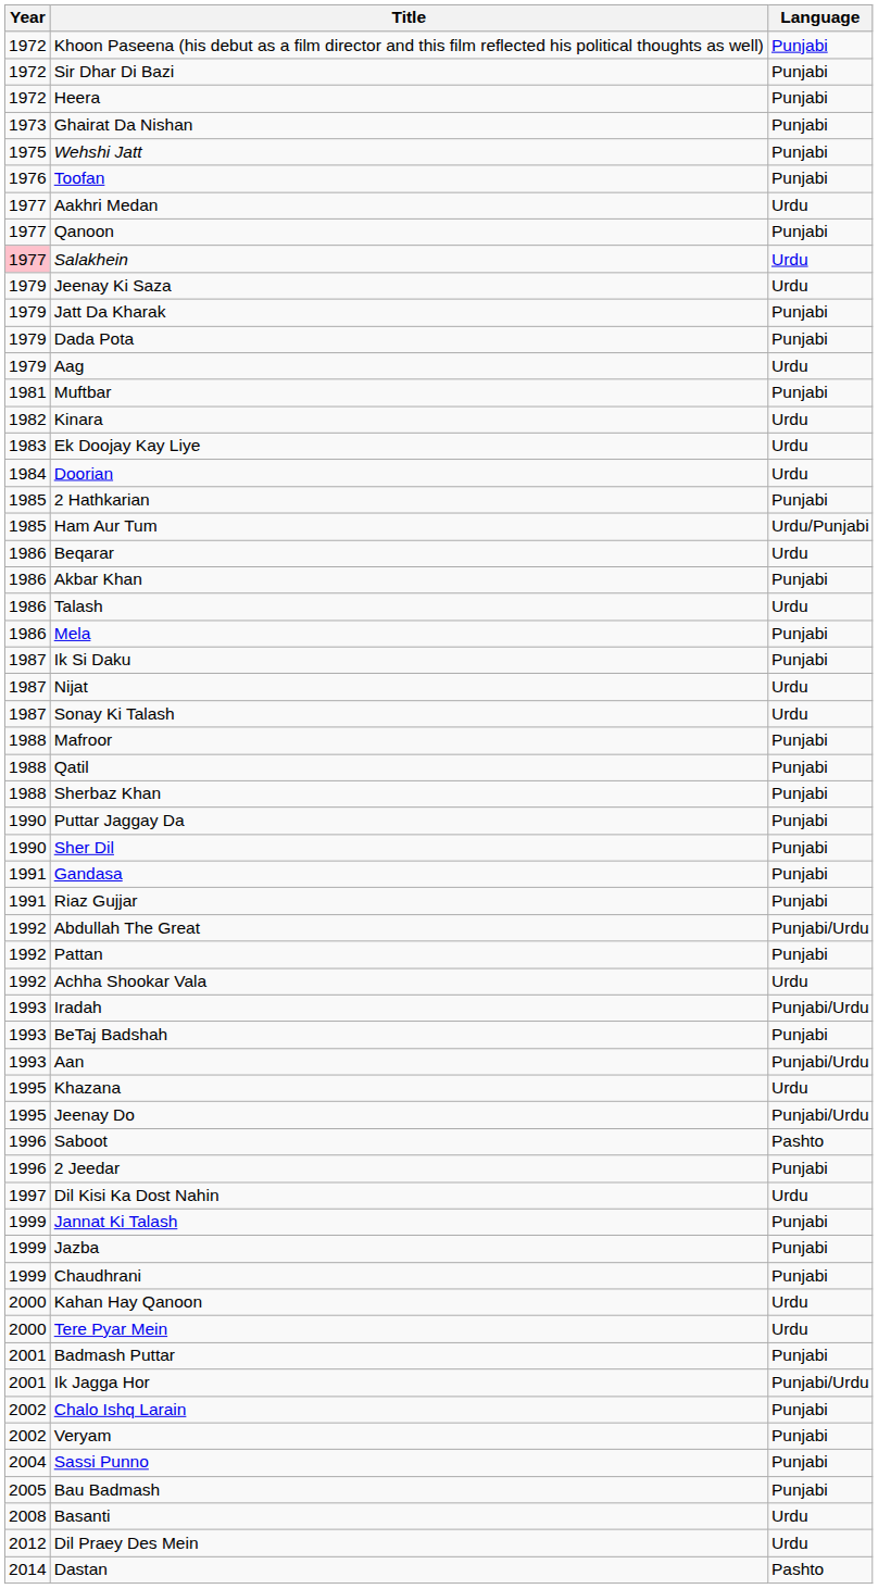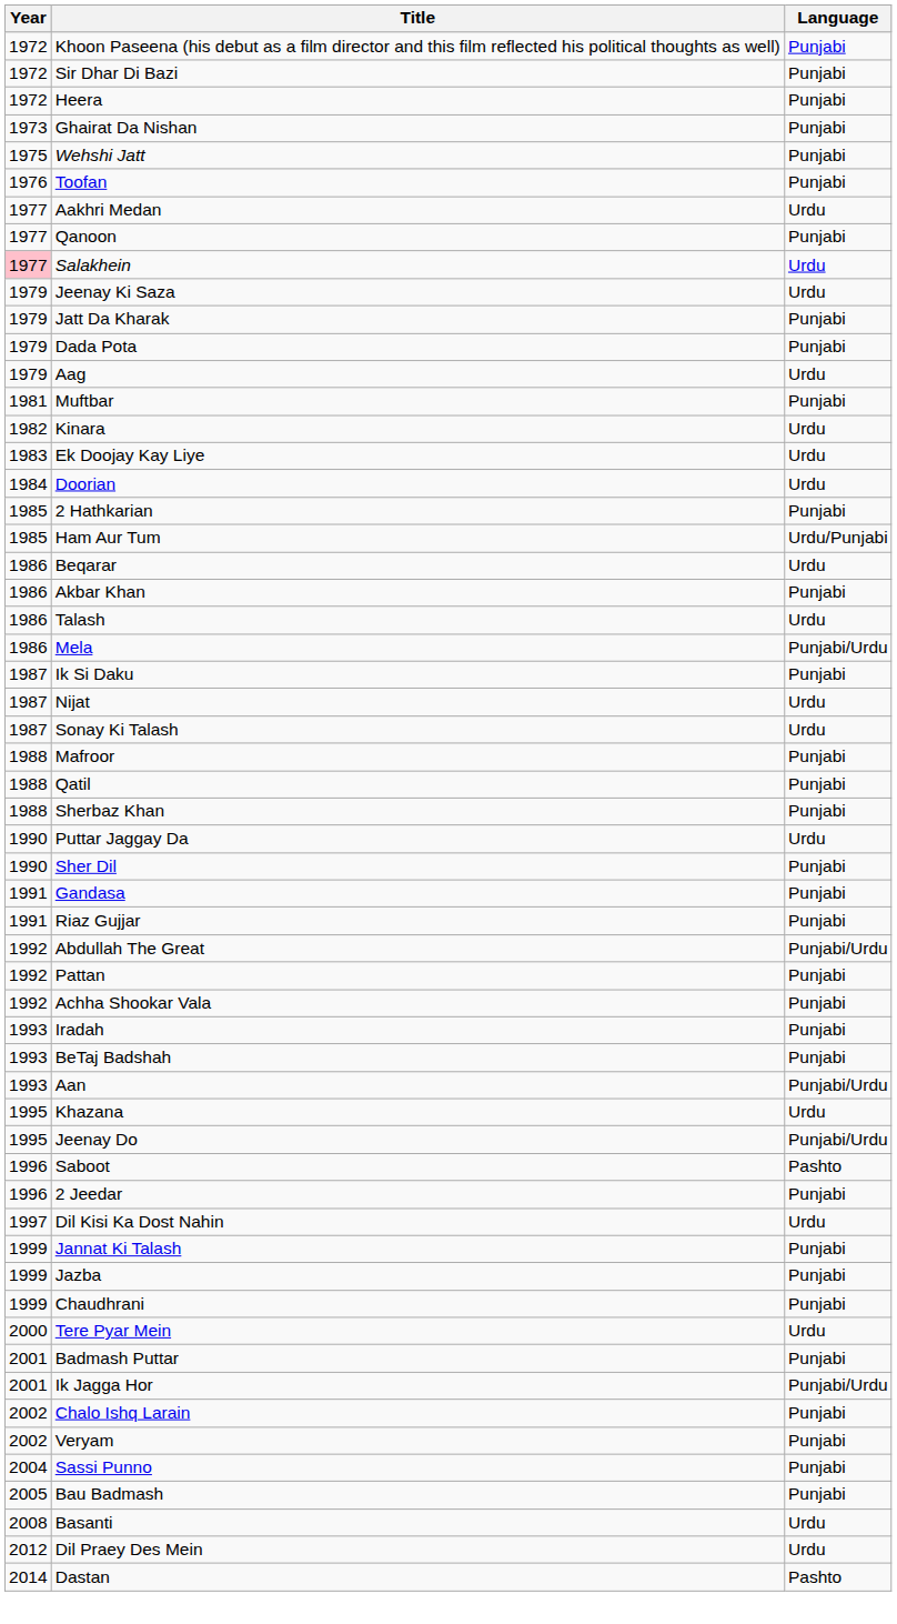 <table class="wikitable sortable plainrowheaders">
 <tr style="background:#ccc; text-align:center;">
 <th scope="col">Year</th>
 <th scope="col">Title</th>
 <th scope="col">Language</th>
 </tr>
 <tr>
 <td>1972</td>
 <td>Khoon Paseena (his debut as a film director and this film reflected his political thoughts as well)</td>
 <td><a href='#'>Punjabi</a></td>
 </tr>
 <tr>
 <td>1972</td>
 <td>Sir Dhar Di Bazi</td>
 <td>Punjabi</td>
 </tr>
 <tr>
 <td>1972</td>
 <td>Heera</td>
 <td>Punjabi</td>
 </tr>
 <tr>
 <td>1973</td>
 <td>Ghairat Da Nishan</td>
 <td>Punjabi</td>
 </tr>
 <tr>
 <td>1975</td>
 <td><em>Wehshi Jatt</em></td>
 <td>Punjabi</td>
 </tr>
 <tr>
 <td>1976</td>
 <td><a href='#'>Toofan</a></td>
 <td>Punjabi</td>
 </tr>
 <tr>
 <td>1977</td>
 <td>Aakhri Medan</td>
 <td>Urdu</td>
 </tr>
 <tr>
 <td>1977</td>
 <td>Qanoon</td>
 <td>Punjabi</td>
 </tr>
 <tr>
 <td style="background: pink;">1977</td>
 <td><em>Salakhein</em></td>
 <td><a href='#'>Urdu</a></td>
 </tr>
 <tr>
 <td>1979</td>
 <td>Jeenay Ki Saza</td>
 <td>Urdu</td>
 </tr>
 <tr>
 <td>1979</td>
 <td>Jatt Da Kharak</td>
 <td>Punjabi</td>
 </tr>
 <tr>
 <td>1979</td>
 <td>Dada Pota</td>
 <td>Punjabi</td>
 </tr>
 <tr>
 <td>1979</td>
 <td>Aag</td>
 <td>Urdu</td>
 </tr>
 <tr>
 <td>1981</td>
 <td>Muftbar</td>
 <td>Punjabi</td>
 </tr>
 <tr>
 <td>1982</td>
 <td>Kinara</td>
 <td>Urdu</td>
 </tr>
 <tr>
 <td>1983</td>
 <td>Ek Doojay Kay Liye</td>
 <td>Urdu</td>
 </tr>
 <tr>
 <td>1984</td>
 <td><a href='#'>Doorian</a></td>
 <td>Urdu</td>
 </tr>
 <tr>
 <td>1985</td>
 <td>2 Hathkarian</td>
 <td>Punjabi</td>
 </tr>
 <tr>
 <td>1985</td>
 <td>Ham Aur Tum</td>
 <td>Urdu/Punjabi</td>
 </tr>
 <tr>
 <td>1986</td>
 <td>Beqarar</td>
 <td>Urdu</td>
 </tr>
 <tr>
 <td>1986</td>
 <td>Akbar Khan</td>
 <td>Punjabi</td>
 </tr>
 <tr>
 <td>1986</td>
 <td>Talash</td>
 <td>Urdu</td>
 </tr>
 <tr>
 <td>1986</td>
 <td><a href='#'>Mela</a></td>
-<td>Punjabi</td>
+<td>Punjabi/Urdu</td>
 </tr>
 <tr>
 <td>1987</td>
 <td>Ik Si Daku</td>
 <td>Punjabi</td>
 </tr>
 <tr>
 <td>1987</td>
 <td>Nijat</td>
 <td>Urdu</td>
 </tr>
 <tr>
 <td>1987</td>
 <td>Sonay Ki Talash</td>
 <td>Urdu</td>
 </tr>
 <tr>
 <td>1988</td>
 <td>Mafroor</td>
 <td>Punjabi</td>
 </tr>
 <tr>
 <td>1988</td>
 <td>Qatil</td>
 <td>Punjabi</td>
 </tr>
 <tr>
 <td>1988</td>
 <td>Sherbaz Khan</td>
 <td>Punjabi</td>
 </tr>
 <tr>
 <td>1990</td>
 <td>Puttar Jaggay Da</td>
-<td>Punjabi</td>
+<td>Urdu</td>
 </tr>
 <tr>
 <td>1990</td>
 <td><a href='#'>Sher Dil</a></td>
 <td>Punjabi</td>
 </tr>
 <tr>
 <td>1991</td>
 <td><a href='#'>Gandasa</a></td>
 <td>Punjabi</td>
 </tr>
 <tr>
 <td>1991</td>
 <td>Riaz Gujjar</td>
 <td>Punjabi</td>
 </tr>
 <tr>
 <td>1992</td>
 <td>Abdullah The Great</td>
 <td>Punjabi/Urdu</td>
 </tr>
 <tr>
 <td>1992</td>
 <td>Pattan</td>
 <td>Punjabi</td>
 </tr>
 <tr>
 <td>1992</td>
 <td>Achha Shookar Vala</td>
-<td>Urdu</td>
+<td>Punjabi</td>
 </tr>
 <tr>
 <td>1993</td>
 <td>Iradah</td>
-<td>Punjabi/Urdu</td>
+<td>Punjabi</td>
 </tr>
 <tr>
 <td>1993</td>
 <td>BeTaj Badshah</td>
 <td>Punjabi</td>
 </tr>
 <tr>
 <td>1993</td>
 <td>Aan</td>
 <td>Punjabi/Urdu</td>
 </tr>
 <tr>
 <td>1995</td>
 <td>Khazana</td>
 <td>Urdu</td>
 </tr>
 <tr>
 <td>1995</td>
 <td>Jeenay Do</td>
 <td>Punjabi/Urdu</td>
 </tr>
 <tr>
 <td>1996</td>
 <td>Saboot</td>
 <td>Pashto</td>
 </tr>
 <tr>
 <td>1996</td>
 <td>2 Jeedar</td>
 <td>Punjabi</td>
 </tr>
 <tr>
 <td>1997</td>
 <td>Dil Kisi Ka Dost Nahin</td>
 <td>Urdu</td>
 </tr>
 <tr>
 <td>1999</td>
 <td><a href='#'>Jannat Ki Talash</a></td>
 <td>Punjabi</td>
 </tr>
 <tr>
 <td>1999</td>
 <td>Jazba</td>
 <td>Punjabi</td>
 </tr>
 <tr>
 <td>1999</td>
 <td>Chaudhrani</td>
 <td>Punjabi</td>
 </tr>
 <tr>
 <td>2000</td>
-<td>Kahan Hay Qanoon</td>
-<td>Urdu</td>
-</tr>
-<tr>
-<td>2000</td>
 <td><a href='#'>Tere Pyar Mein</a></td>
 <td>Urdu</td>
 </tr>
 <tr>
 <td>2001</td>
 <td>Badmash Puttar</td>
 <td>Punjabi</td>
 </tr>
 <tr>
 <td>2001</td>
 <td>Ik Jagga Hor</td>
 <td>Punjabi/Urdu</td>
 </tr>
 <tr>
 <td>2002</td>
 <td><a href='#'>Chalo Ishq Larain</a></td>
 <td>Punjabi</td>
 </tr>
 <tr>
 <td>2002</td>
 <td>Veryam</td>
 <td>Punjabi</td>
 </tr>
 <tr>
 <td>2004</td>
 <td><a href='#'>Sassi Punno</a></td>
 <td>Punjabi</td>
 </tr>
 <tr>
 <td>2005</td>
 <td>Bau Badmash</td>
 <td>Punjabi</td>
 </tr>
 <tr>
 <td>2008</td>
 <td>Basanti</td>
 <td>Urdu</td>
 </tr>
 <tr>
 <td>2012</td>
 <td>Dil Praey Des Mein</td>
 <td>Urdu</td>
 </tr>
 <tr>
 <td>2014</td>
 <td>Dastan</td>
 <td>Pashto</td>
 </tr>
 </table>
